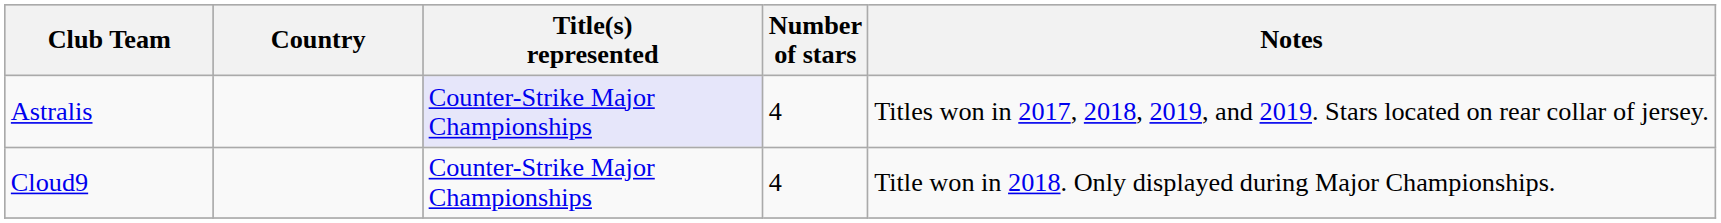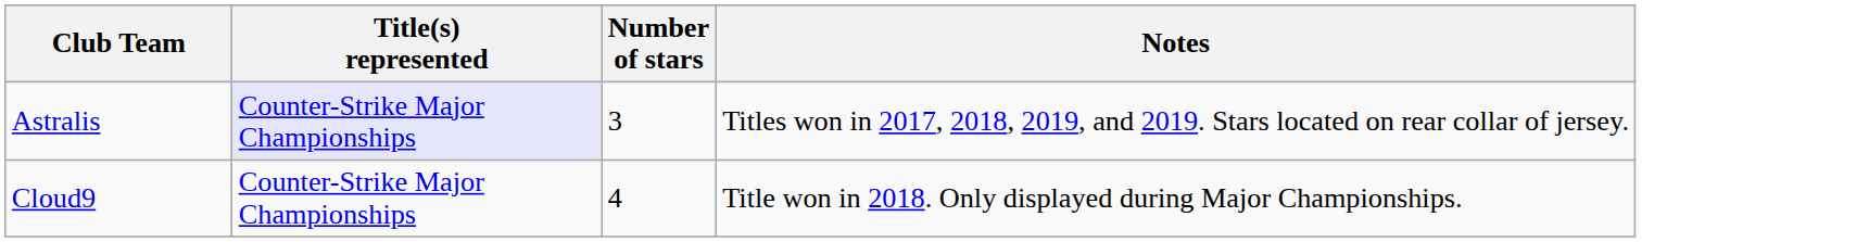 <table class="wikitable sortable">
 <tr>
 <th width=120>Club Team</th>
-<th width=120>Country</th>
 <th width=200>Title(s)<br>represented</th>
 <th>Number<br>of stars</th>
 <th class="unsortable">Notes</th>
 </tr>
 <tr>
 <td><a href='#'>Astralis</a></td>
-<td></td>
 <td style="background: lavender;"><a href='#'>Counter-Strike Major Championships</a></td>
-<td>4</td>
+<td>3</td>
 <td>Titles won in <a href='#'>2017</a>, <a href='#'>2018</a>, <a href='#'>2019</a>, and <a href='#'>2019</a>. Stars located on rear collar of jersey.</td>
 </tr>
 <tr>
 <td><a href='#'>Cloud9</a></td>
-<td></td>
 <td><a href='#'>Counter-Strike Major Championships</a></td>
 <td>4</td>
 <td>Title won in <a href='#'>2018</a>. Only displayed during Major Championships.</td>
 </tr>
 </table>
